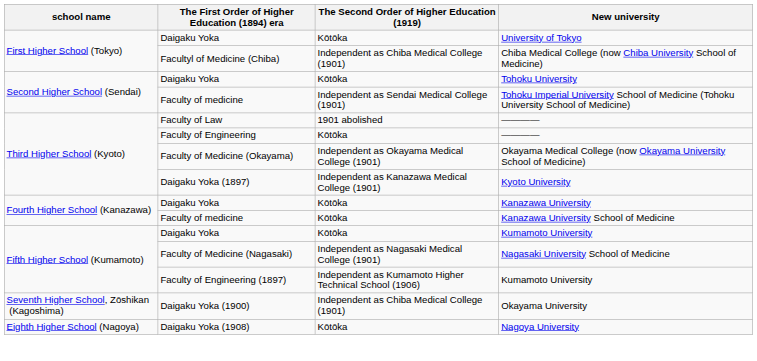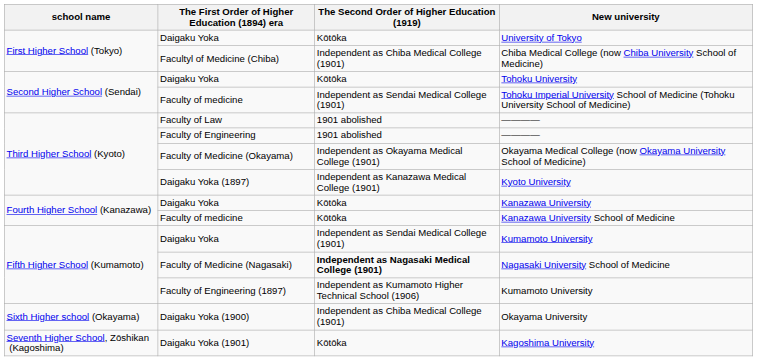 <table class="wikitable">
 <tr>
 <th>school name</th>
 <th>The First Order of Higher Education (1894) era</th>
 <th>The Second Order of Higher Education (1919)</th>
 <th>New university</th>
 </tr>
 <tr>
 <td rowspan="2"><a href='#'>First Higher School</a> (Tokyo)</td>
 <td>Daigaku Yoka</td>
 <td>Kōtōka</td>
 <td><a href='#'>University of Tokyo</a></td>
 </tr>
 <tr>
 <td>Facultyl of Medicine (Chiba)</td>
 <td>Independent as Chiba Medical College (1901)</td>
 <td>Chiba Medical College (now <a href='#'>Chiba University</a> School of Medicine)</td>
 </tr>
 <tr>
 <td rowspan="2"><a href='#'>Second Higher School</a> (Sendai)</td>
 <td>Daigaku Yoka</td>
 <td>Kōtōka</td>
 <td><a href='#'>Tohoku University</a></td>
 </tr>
 <tr>
 <td>Faculty of medicine</td>
 <td>Independent as Sendai Medical College (1901)</td>
 <td><a href='#'>Tohoku Imperial University</a> School of Medicine (Tohoku University School of Medicine)</td>
 </tr>
 <tr>
 <td rowspan="4"><a href='#'>Third Higher School</a> (Kyoto)</td>
 <td>Faculty of Law</td>
 <td>1901 abolished</td>
 <td>――――</td>
 </tr>
 <tr>
 <td>Faculty of Engineering</td>
-<td>Kōtōka</td>
+<td>1901 abolished</td>
 <td>――――</td>
 </tr>
 <tr>
 <td>Faculty of Medicine (Okayama)</td>
 <td>Independent as Okayama Medical College (1901)</td>
 <td>Okayama Medical College (now <a href='#'>Okayama University</a> School of Medicine)</td>
 </tr>
 <tr>
 <td>Daigaku Yoka (1897)</td>
 <td>Independent as Kanazawa Medical College (1901)</td>
 <td><a href='#'>Kyoto University</a></td>
 </tr>
 <tr>
 <td rowspan="2"><a href='#'>Fourth Higher School</a> (Kanazawa)</td>
 <td>Daigaku Yoka</td>
 <td>Kōtōka</td>
 <td><a href='#'>Kanazawa University</a></td>
 </tr>
 <tr>
 <td>Faculty of medicine</td>
 <td>Kōtōka</td>
 <td><a href='#'>Kanazawa University</a> School of Medicine</td>
 </tr>
 <tr>
 <td rowspan="3"><a href='#'>Fifth Higher School</a> (Kumamoto)</td>
 <td>Daigaku Yoka</td>
-<td>Kōtōka</td>
+<td>Independent as Sendai Medical College (1901)</td>
 <td><a href='#'>Kumamoto University</a></td>
 </tr>
 <tr>
 <td>Faculty of Medicine (Nagasaki)</td>
-<td>Independent as Nagasaki Medical College (1901)</td>
+<td><strong>Independent as Nagasaki Medical College (1901)</strong></td>
 <td><a href='#'>Nagasaki University</a> School of Medicine</td>
 </tr>
 <tr>
 <td>Faculty of Engineering (1897)</td>
 <td>Independent as Kumamoto Higher Technical School (1906)</td>
 <td>Kumamoto University</td>
 </tr>
 <tr>
-<td><a href='#'>Seventh Higher School</a>, Zōshikan  (Kagoshima)</td>
+<td><a href='#'>Sixth Higher school</a> (Okayama)</td>
 <td>Daigaku Yoka (1900)</td>
 <td>Independent as Chiba Medical College (1901)</td>
 <td>Okayama University</td>
 </tr>
 <tr>
-<td><a href='#'>Eighth Higher School</a> (Nagoya)</td>
-<td>Daigaku Yoka (1908)</td>
+<td><a href='#'>Seventh Higher School</a>, Zōshikan  (Kagoshima)</td>
+<td>Daigaku Yoka (1901)</td>
 <td>Kōtōka</td>
-<td><a href='#'>Nagoya University</a></td>
+<td><a href='#'>Kagoshima University</a></td>
 </tr>
 </table>
